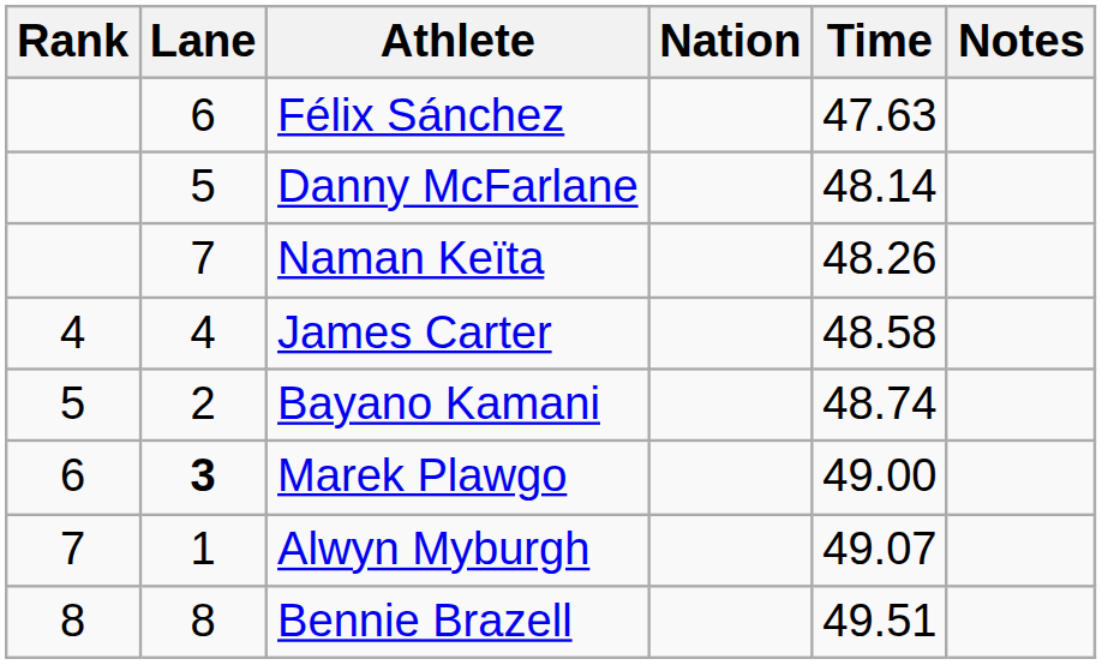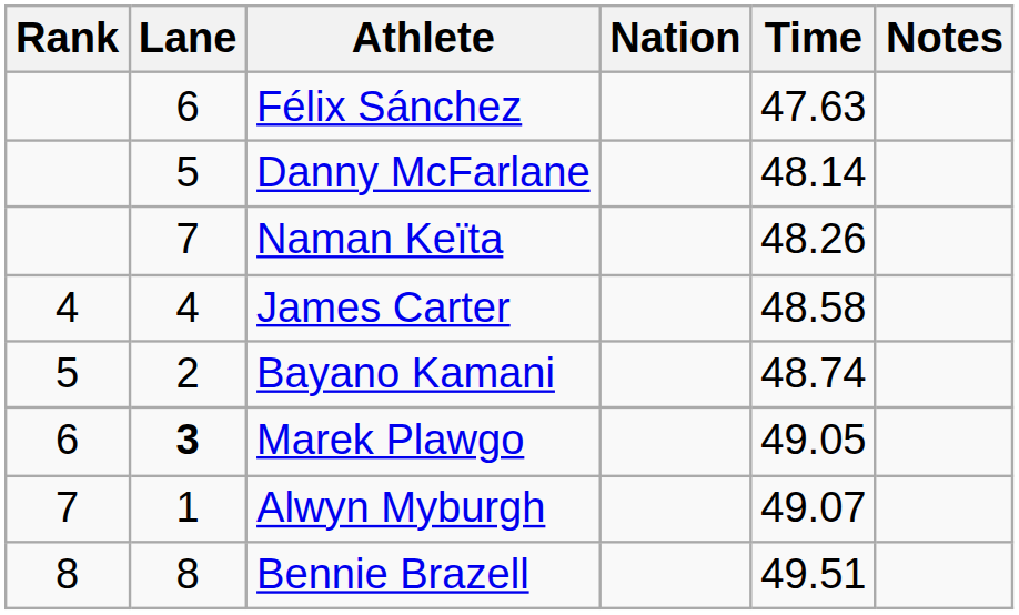 <table class="wikitable sortable" style="text-align:center">
 <tr>
 <th>Rank</th>
 <th>Lane</th>
 <th>Athlete</th>
 <th>Nation</th>
 <th>Time</th>
 <th>Notes</th>
 </tr>
 <tr>
 <td></td>
 <td>6</td>
 <td align="left"><a href='#'>Félix Sánchez</a></td>
 <td align="left"></td>
 <td>47.63</td>
 <td></td>
 </tr>
 <tr>
 <td></td>
 <td>5</td>
 <td align="left"><a href='#'>Danny McFarlane</a></td>
 <td align="left"></td>
 <td>48.14</td>
 <td></td>
 </tr>
 <tr>
 <td></td>
 <td>7</td>
 <td align="left"><a href='#'>Naman Keïta</a></td>
 <td align="left"></td>
 <td>48.26</td>
 <td></td>
 </tr>
 <tr>
 <td>4</td>
 <td>4</td>
 <td align="left"><a href='#'>James Carter</a></td>
 <td align="left"></td>
 <td>48.58</td>
 <td></td>
 </tr>
 <tr>
 <td>5</td>
 <td>2</td>
 <td align="left"><a href='#'>Bayano Kamani</a></td>
 <td align="left"></td>
 <td>48.74</td>
 <td></td>
 </tr>
 <tr>
 <td>6</td>
 <td><strong>3</strong></td>
 <td align="left"><a href='#'>Marek Plawgo</a></td>
 <td align="left"></td>
-<td>49.00</td>
+<td>49.05</td>
 <td></td>
 </tr>
 <tr>
 <td>7</td>
 <td>1</td>
 <td align="left"><a href='#'>Alwyn Myburgh</a></td>
 <td align="left"></td>
 <td>49.07</td>
 <td></td>
 </tr>
 <tr>
 <td>8</td>
 <td>8</td>
 <td align="left"><a href='#'>Bennie Brazell</a></td>
 <td align="left"></td>
 <td>49.51</td>
 <td></td>
 </tr>
 </table>
